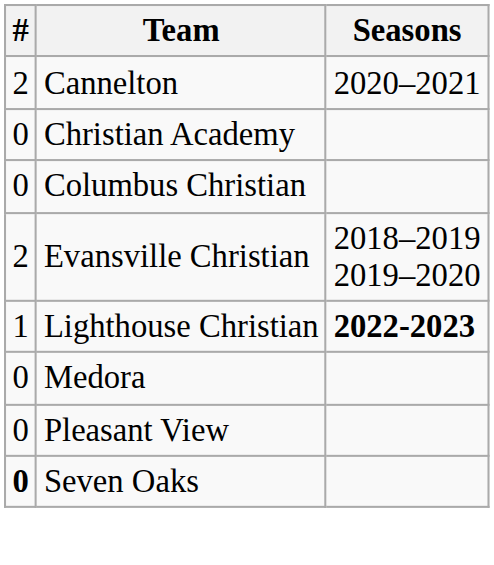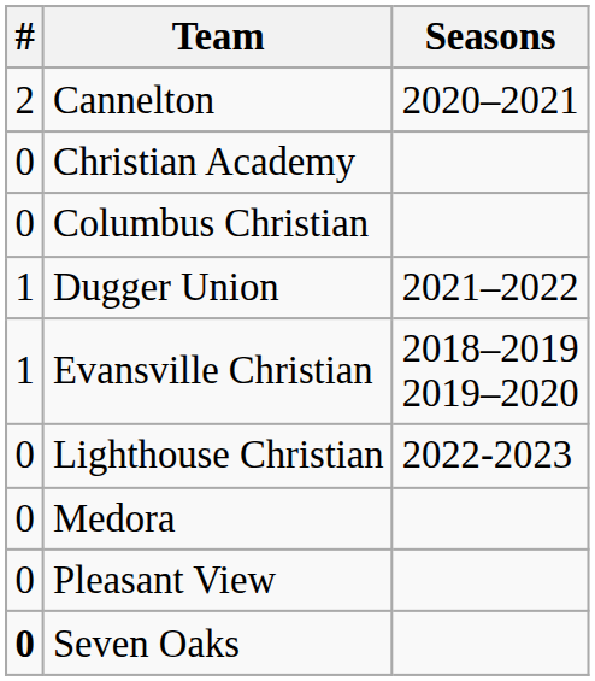 <table class="wikitable" style=>
 <tr>
 <th>#</th>
 <th>Team</th>
 <th>Seasons</th>
 </tr>
 <tr>
 <td>2</td>
 <td>Cannelton</td>
 <td>2020–2021</td>
 </tr>
 <tr>
 <td>0</td>
 <td>Christian Academy</td>
 <td></td>
 </tr>
 <tr>
 <td>0</td>
 <td>Columbus Christian</td>
 <td></td>
 </tr>
 <tr>
-<td>2</td>
+<td>1</td>
+<td>Dugger Union</td>
+<td>2021–2022</td>
+</tr>
+<tr>
+<td>1</td>
 <td>Evansville Christian</td>
 <td>2018–2019<br>2019–2020</td>
 </tr>
 <tr>
-<td>1</td>
+<td>0</td>
 <td>Lighthouse Christian</td>
-<td><strong>2022-2023</strong></td>
+<td>2022-2023</td>
 </tr>
 <tr>
 <td>0</td>
 <td>Medora</td>
 <td></td>
 </tr>
 <tr>
 <td>0</td>
 <td>Pleasant View</td>
 <td></td>
 </tr>
 <tr>
 <td><strong>0</strong></td>
 <td>Seven Oaks</td>
 <td></td>
 </tr>
 </table>
